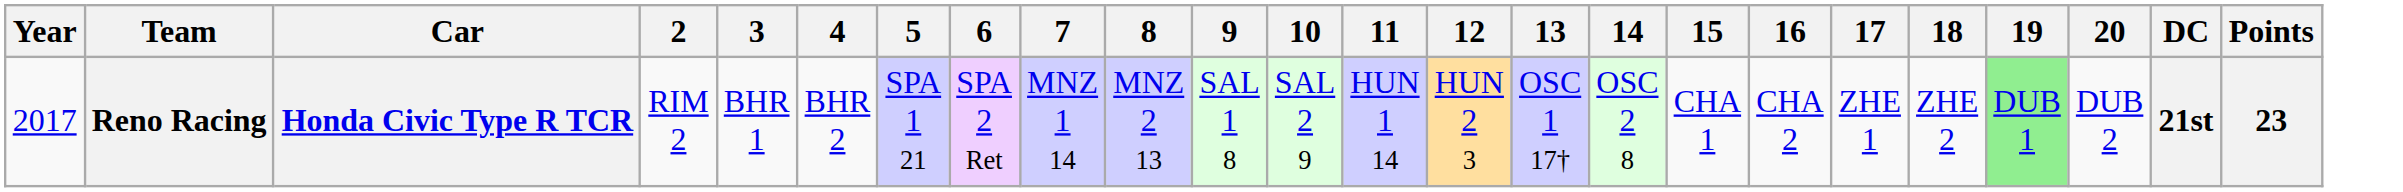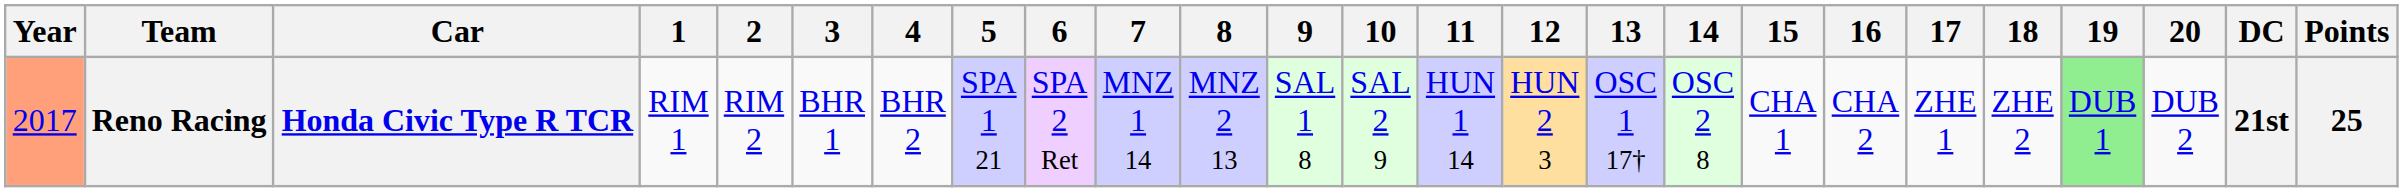 <table class="wikitable" style="text-align:center; font-size:85%">
 <tr>
 <th>Year</th>
 <th>Team</th>
 <th>Car</th>
+<th>1</th>
 <th>2</th>
 <th>3</th>
 <th>4</th>
 <th>5</th>
 <th>6</th>
 <th>7</th>
 <th>8</th>
 <th>9</th>
 <th>10</th>
 <th>11</th>
 <th>12</th>
 <th>13</th>
 <th>14</th>
 <th>15</th>
 <th>16</th>
 <th>17</th>
 <th>18</th>
 <th>19</th>
 <th>20</th>
 <th>DC</th>
 <th>Points</th>
 </tr>
 <tr>
-<td><a href='#'>2017</a></td>
+<td style="background: lightsalmon;"><a href='#'>2017</a></td>
 <th>Reno Racing</th>
 <th><a href='#'>Honda Civic Type R TCR</a></th>
+<td><a href='#'>RIM<br>1</a></td>
 <td><a href='#'>RIM<br>2</a></td>
 <td><a href='#'>BHR<br>1</a></td>
 <td><a href='#'>BHR<br>2</a></td>
 <td style="background:#CFCFFF;"><a href='#'>SPA<br>1</a><br><small>21</small></td>
 <td style="background:#EFCFFF;"><a href='#'>SPA<br>2</a><br><small>Ret</small></td>
 <td style="background:#CFCFFF;"><a href='#'>MNZ<br>1</a><br><small>14</small></td>
 <td style="background:#CFCFFF;"><a href='#'>MNZ<br>2</a><br><small>13</small></td>
 <td style="background:#DFFFDF;"><a href='#'>SAL<br>1</a><br><small>8</small></td>
 <td style="background:#DFFFDF;"><a href='#'>SAL<br>2</a><br><small>9</small></td>
 <td style="background:#CFCFFF;"><a href='#'>HUN<br>1</a><br><small>14</small></td>
 <td style="background:#FFDF9F;"><a href='#'>HUN<br>2</a><br><small>3</small></td>
 <td style="background:#CFCFFF;"><a href='#'>OSC<br>1</a><br><small>17†</small></td>
 <td style="background:#DFFFDF;"><a href='#'>OSC<br>2</a><br><small>8</small></td>
 <td><a href='#'>CHA<br>1</a></td>
 <td><a href='#'>CHA<br>2</a></td>
 <td><a href='#'>ZHE<br>1</a></td>
 <td><a href='#'>ZHE<br>2</a></td>
 <td style="background: lightgreen;"><a href='#'>DUB<br>1</a></td>
 <td><a href='#'>DUB<br>2</a></td>
 <th>21st</th>
-<th>23</th>
+<th>25</th>
 </tr>
 </table>
